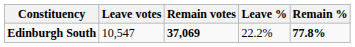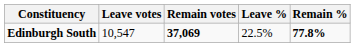 <table class="wikitable">
 <tr>
 <th>Constituency</th>
 <th>Leave votes</th>
 <th>Remain votes</th>
 <th>Leave %</th>
 <th>Remain %</th>
 </tr>
 <tr>
 <td><strong>Edinburgh South</strong></td>
 <td>10,547</td>
 <td><strong>37,069</strong></td>
-<td>22.2%</td>
+<td>22.5%</td>
 <td><strong>77.8%</strong></td>
 </tr>
 </table>
